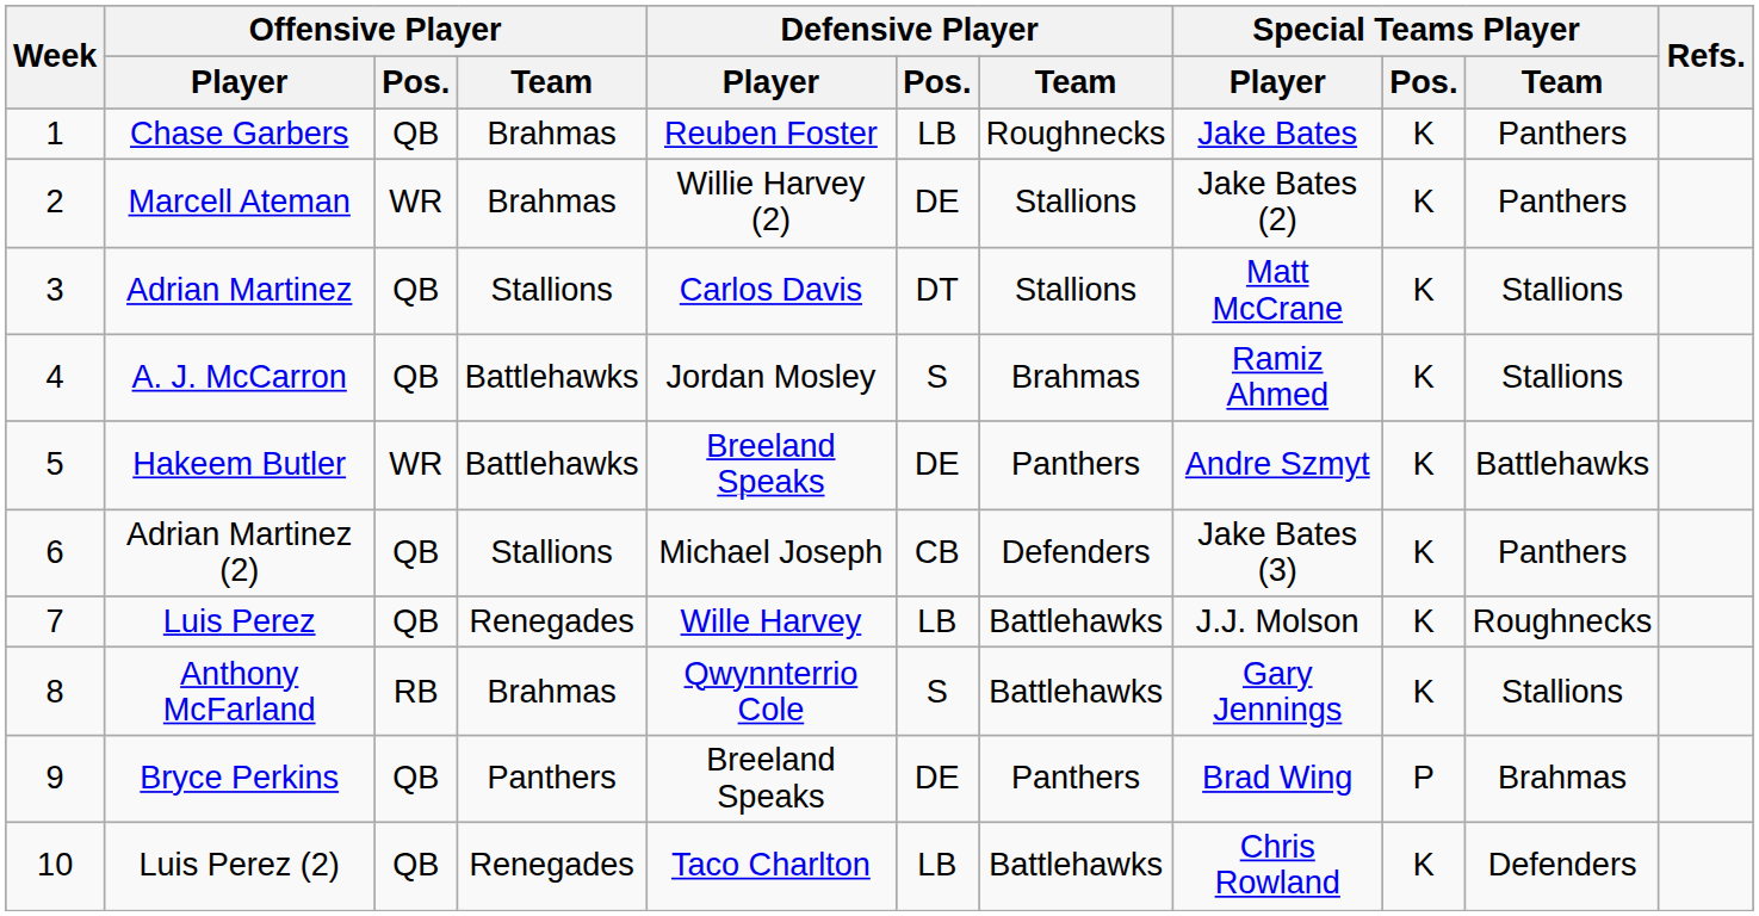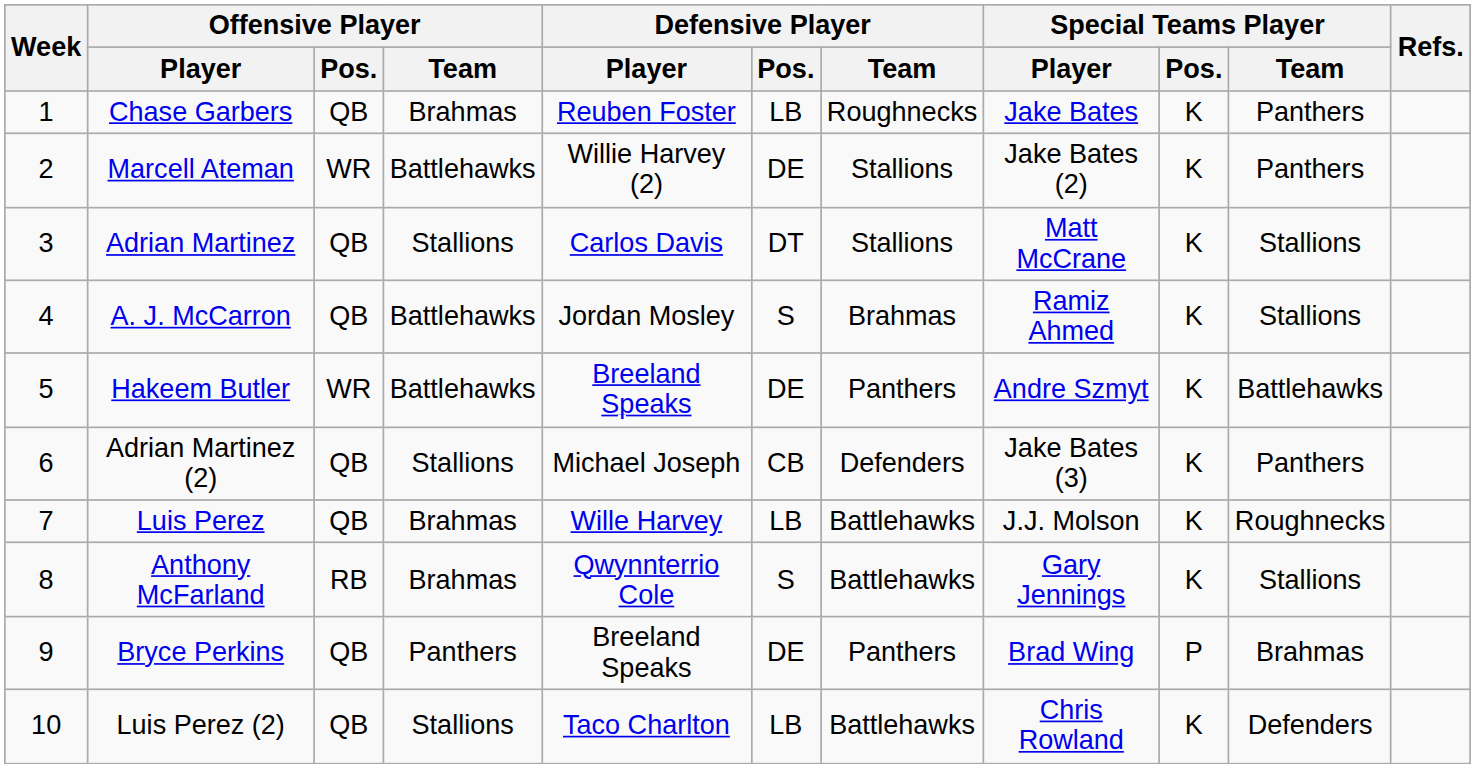 <table class="wikitable sortable" style="font-size:; text-align:center; width:">
 <tr>
 <th rowspan="2" width="">Week</th>
 <th colspan="3" width="">Offensive Player</th>
 <th colspan="3" width="">Defensive Player</th>
 <th colspan="3" width="">Special Teams Player</th>
 <th rowspan="2" width="">Refs.</th>
 </tr>
 <tr>
 <th>Player</th>
 <th>Pos.</th>
 <th>Team</th>
 <th>Player</th>
 <th>Pos.</th>
 <th>Team</th>
 <th>Player</th>
 <th>Pos.</th>
 <th>Team</th>
 </tr>
 <tr>
 <td>1</td>
 <td><a href='#'>Chase Garbers</a></td>
 <td>QB</td>
 <td>Brahmas</td>
 <td><a href='#'>Reuben Foster</a></td>
 <td>LB</td>
 <td>Roughnecks</td>
 <td><a href='#'>Jake Bates</a></td>
 <td>K</td>
 <td>Panthers</td>
 <td></td>
 </tr>
 <tr>
 <td>2</td>
 <td><a href='#'>Marcell Ateman</a></td>
 <td>WR</td>
-<td>Brahmas</td>
+<td>Battlehawks</td>
 <td>Willie Harvey (2)</td>
 <td>DE</td>
 <td>Stallions</td>
 <td>Jake Bates (2)</td>
 <td>K</td>
 <td>Panthers</td>
 <td></td>
 </tr>
 <tr>
 <td>3</td>
 <td><a href='#'>Adrian Martinez</a></td>
 <td>QB</td>
 <td>Stallions</td>
 <td><a href='#'>Carlos Davis</a></td>
 <td>DT</td>
 <td>Stallions</td>
 <td><a href='#'>Matt McCrane</a></td>
 <td>K</td>
 <td>Stallions</td>
 <td></td>
 </tr>
 <tr>
 <td>4</td>
 <td><a href='#'>A. J. McCarron</a></td>
 <td>QB</td>
 <td>Battlehawks</td>
 <td>Jordan Mosley</td>
 <td>S</td>
 <td>Brahmas</td>
 <td><a href='#'>Ramiz Ahmed</a></td>
 <td>K</td>
 <td>Stallions</td>
 <td></td>
 </tr>
 <tr>
 <td>5</td>
 <td><a href='#'>Hakeem Butler</a></td>
 <td>WR</td>
 <td>Battlehawks</td>
 <td><a href='#'>Breeland Speaks</a></td>
 <td>DE</td>
 <td>Panthers</td>
 <td><a href='#'>Andre Szmyt</a></td>
 <td>K</td>
 <td>Battlehawks</td>
 <td></td>
 </tr>
 <tr>
 <td>6</td>
 <td>Adrian Martinez (2)</td>
 <td>QB</td>
 <td>Stallions</td>
 <td>Michael Joseph</td>
 <td>CB</td>
 <td>Defenders</td>
 <td>Jake Bates (3)</td>
 <td>K</td>
 <td>Panthers</td>
 <td></td>
 </tr>
 <tr>
 <td>7</td>
 <td><a href='#'>Luis Perez</a></td>
 <td>QB</td>
-<td>Renegades</td>
+<td>Brahmas</td>
 <td><a href='#'>Wille Harvey</a></td>
 <td>LB</td>
 <td>Battlehawks</td>
 <td>J.J. Molson</td>
 <td>K</td>
 <td>Roughnecks</td>
 <td></td>
 </tr>
 <tr>
 <td>8</td>
 <td><a href='#'>Anthony McFarland</a></td>
 <td>RB</td>
 <td>Brahmas</td>
 <td><a href='#'>Qwynnterrio Cole</a></td>
 <td>S</td>
 <td>Battlehawks</td>
 <td><a href='#'>Gary Jennings</a></td>
 <td>K</td>
 <td>Stallions</td>
 <td></td>
 </tr>
 <tr>
 <td>9</td>
 <td><a href='#'>Bryce Perkins</a></td>
 <td>QB</td>
 <td>Panthers</td>
 <td>Breeland Speaks</td>
 <td>DE</td>
 <td>Panthers</td>
 <td><a href='#'>Brad Wing</a></td>
 <td>P</td>
 <td>Brahmas</td>
 <td></td>
 </tr>
 <tr>
 <td>10</td>
 <td>Luis Perez (2)</td>
 <td>QB</td>
-<td>Renegades</td>
+<td>Stallions</td>
 <td><a href='#'>Taco Charlton</a></td>
 <td>LB</td>
 <td>Battlehawks</td>
 <td><a href='#'>Chris Rowland</a></td>
 <td>K</td>
 <td>Defenders</td>
 <td></td>
 </tr>
 </table>
